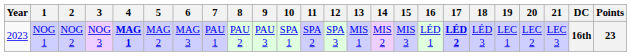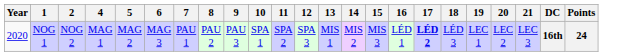 <table class="wikitable" style="text-align:center; font-size:85%">
 <tr>
 <th>Year</th>
 <th>1</th>
 <th>2</th>
-<th>3</th>
 <th>4</th>
 <th>5</th>
 <th>6</th>
 <th>7</th>
 <th>8</th>
 <th>9</th>
 <th>10</th>
 <th>11</th>
 <th>12</th>
 <th>13</th>
 <th>14</th>
 <th>15</th>
 <th>16</th>
 <th>17</th>
 <th>18</th>
 <th>19</th>
 <th>20</th>
 <th>21</th>
 <th>DC</th>
 <th>Points</th>
 </tr>
 <tr>
-<td><a href='#'>2023</a></td>
+<td><a href='#'>2020</a></td>
 <td style="background:#CFCFFF;"><a href='#'>NOG<br>1</a><br></td>
 <td style="background:#CFCFFF;"><a href='#'>NOG<br>2</a><br></td>
-<td style="background:#EFCFFF;"><a href='#'>NOG<br>3</a><br></td>
-<td style="background:#CFCFFF;"><strong><a href='#'>MAG<br>1</a><br></strong></td>
+<td style="background:#CFCFFF;"><a href='#'>MAG<br>1</a><br></td>
 <td style="background:#CFCFFF;"><a href='#'>MAG<br>2</a><br></td>
 <td style="background:#CFCFFF;"><a href='#'>MAG<br>3</a><br></td>
 <td style="background:#CFCFFF;"><a href='#'>PAU<br>1</a><br></td>
 <td style="background:#DFFFDF;"><a href='#'>PAU<br>2</a><br></td>
 <td style="background:#DFFFDF;"><a href='#'>PAU<br>3</a><br></td>
 <td style="background:#DFFFDF;"><a href='#'>SPA<br>1</a><br></td>
 <td style="background:#CFCFFF;"><a href='#'>SPA<br>2</a><br></td>
 <td style="background:#DFFFDF;"><a href='#'>SPA<br>3</a><br></td>
 <td style="background:#CFCFFF;"><a href='#'>MIS<br>1</a><br></td>
 <td style="background:#EFCFFF;"><a href='#'>MIS<br>2</a><br></td>
 <td style="background:#CFCFFF;"><a href='#'>MIS<br>3</a><br></td>
 <td style="background:#DFFFDF;"><a href='#'>LÉD<br>1</a><br></td>
 <td style="background:#CFCFFF;"><strong><a href='#'>LÉD<br>2</a><br></strong></td>
 <td style="background:#CFCFFF;"><a href='#'>LÉD<br>3</a><br></td>
 <td style="background:#CFCFFF;"><a href='#'>LEC<br>1</a><br></td>
 <td style="background:#CFCFFF;"><a href='#'>LEC<br>2</a><br></td>
 <td style="background:#CFCFFF;"><a href='#'>LEC<br>3</a><br></td>
 <th>16th</th>
-<th>23</th>
+<th>24</th>
 </tr>
 </table>
